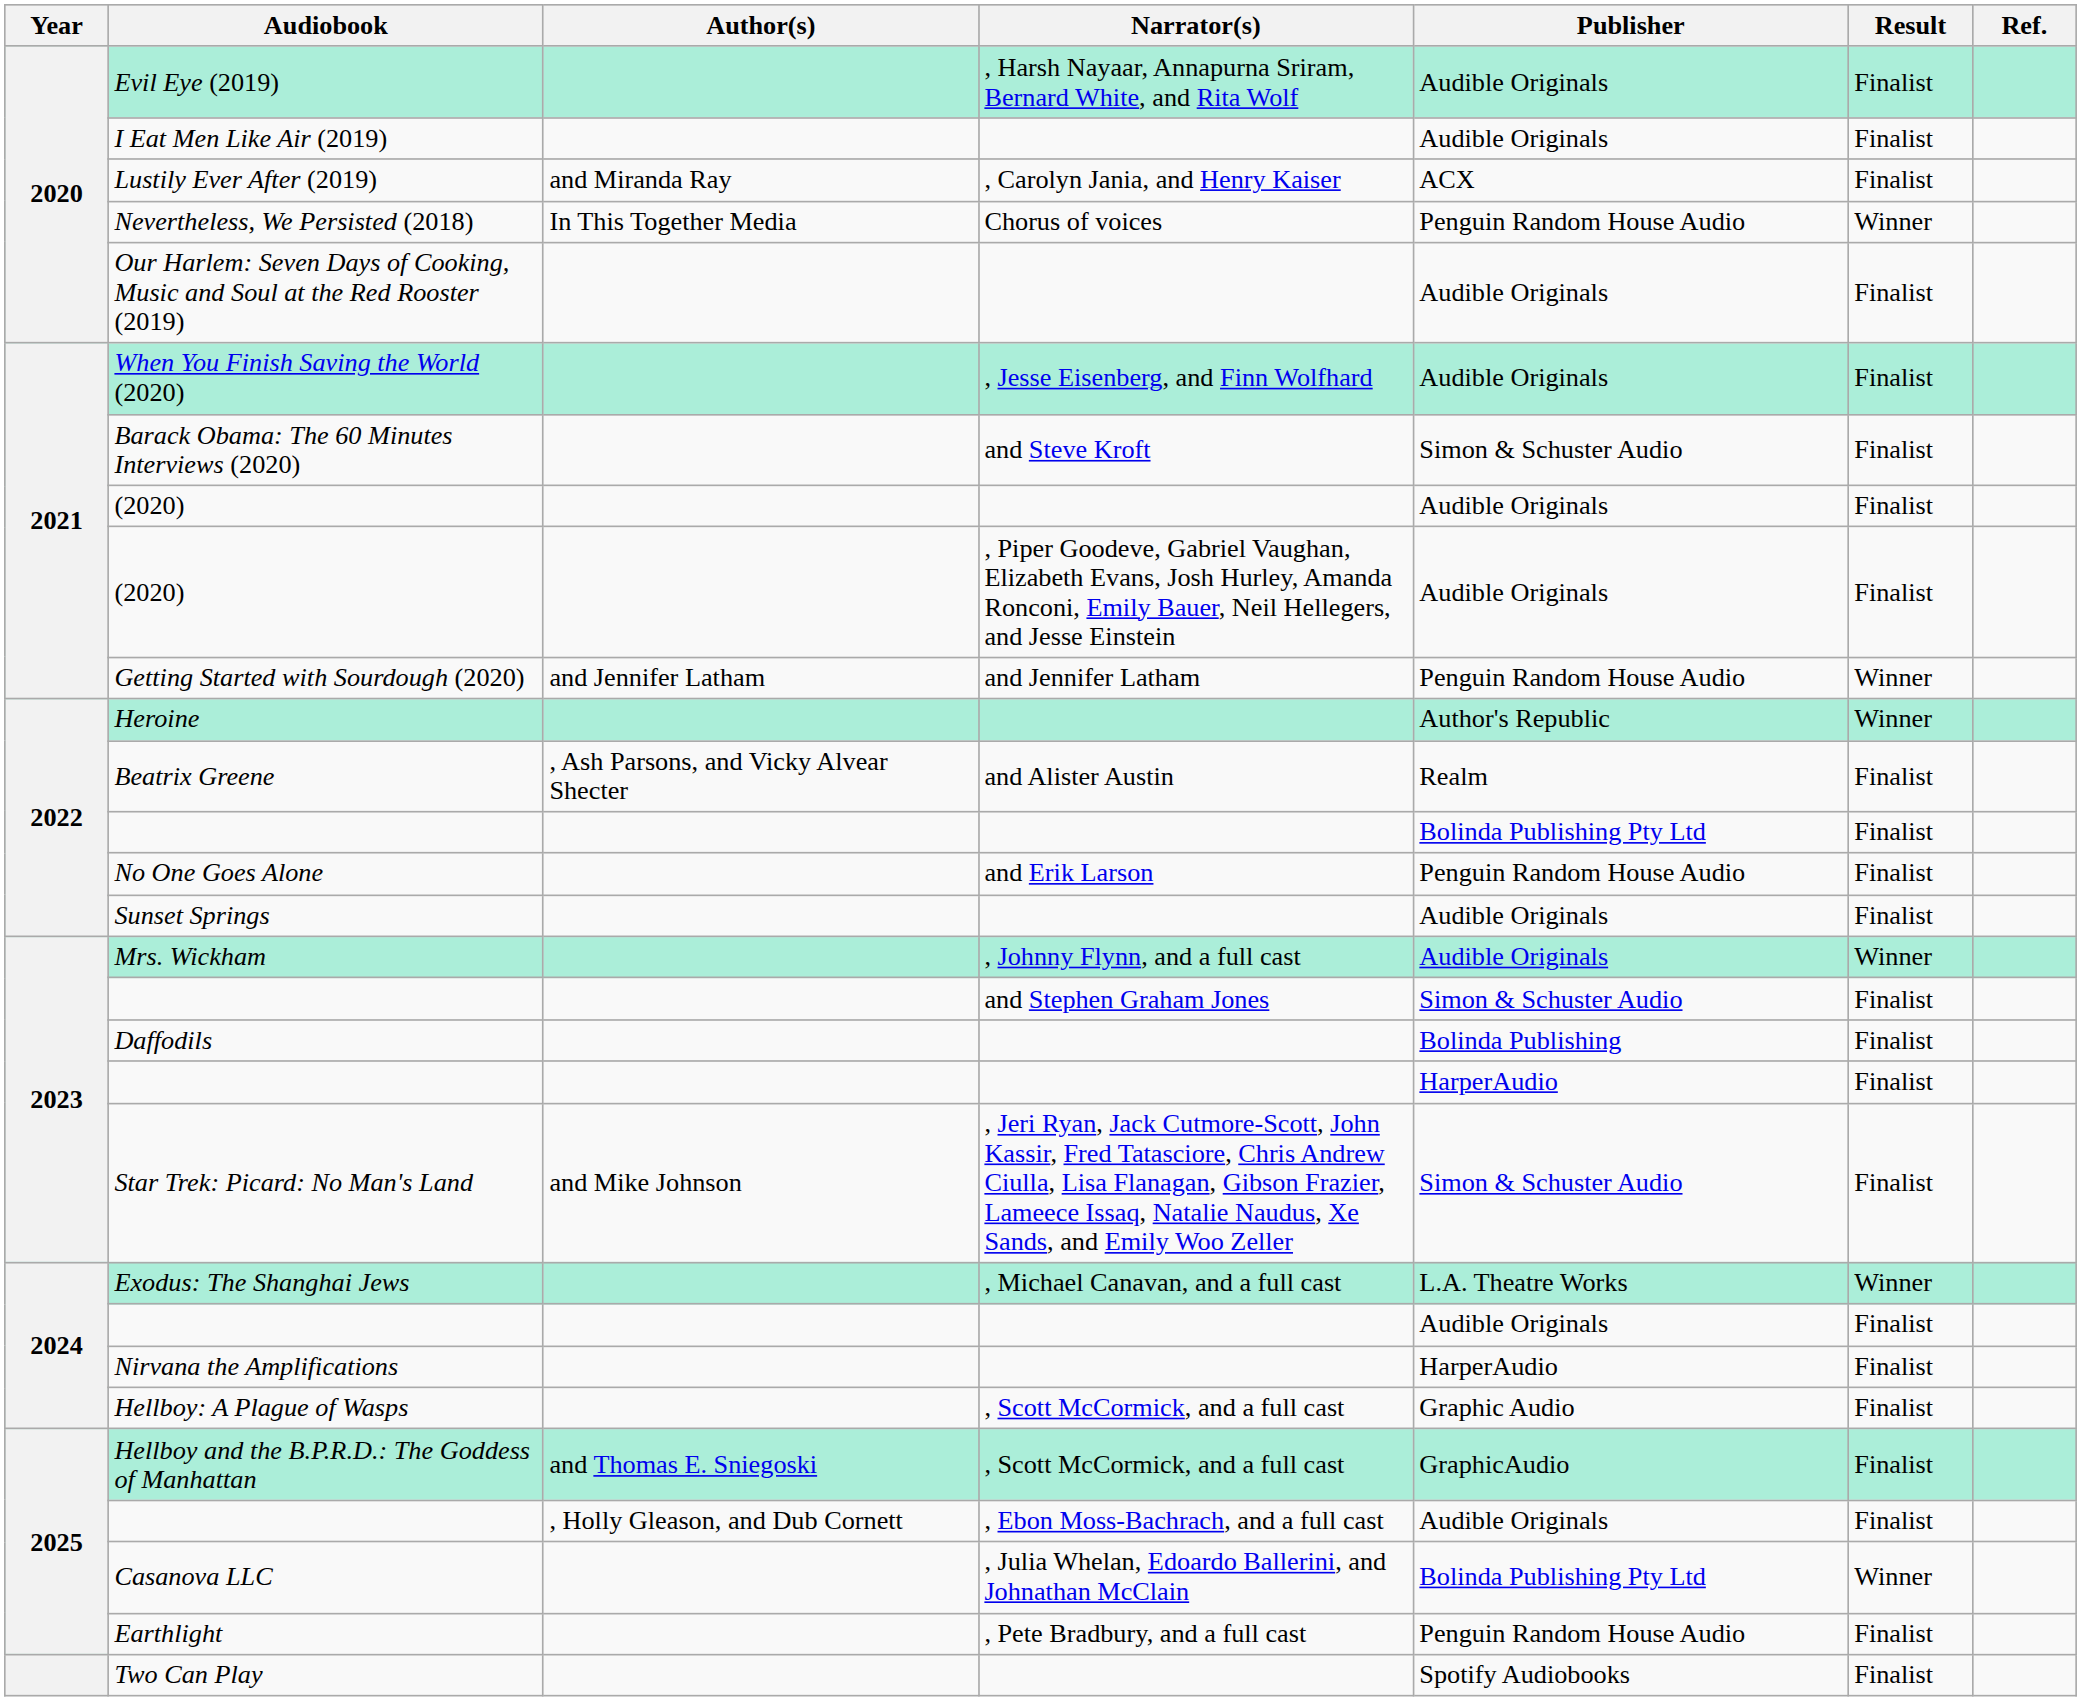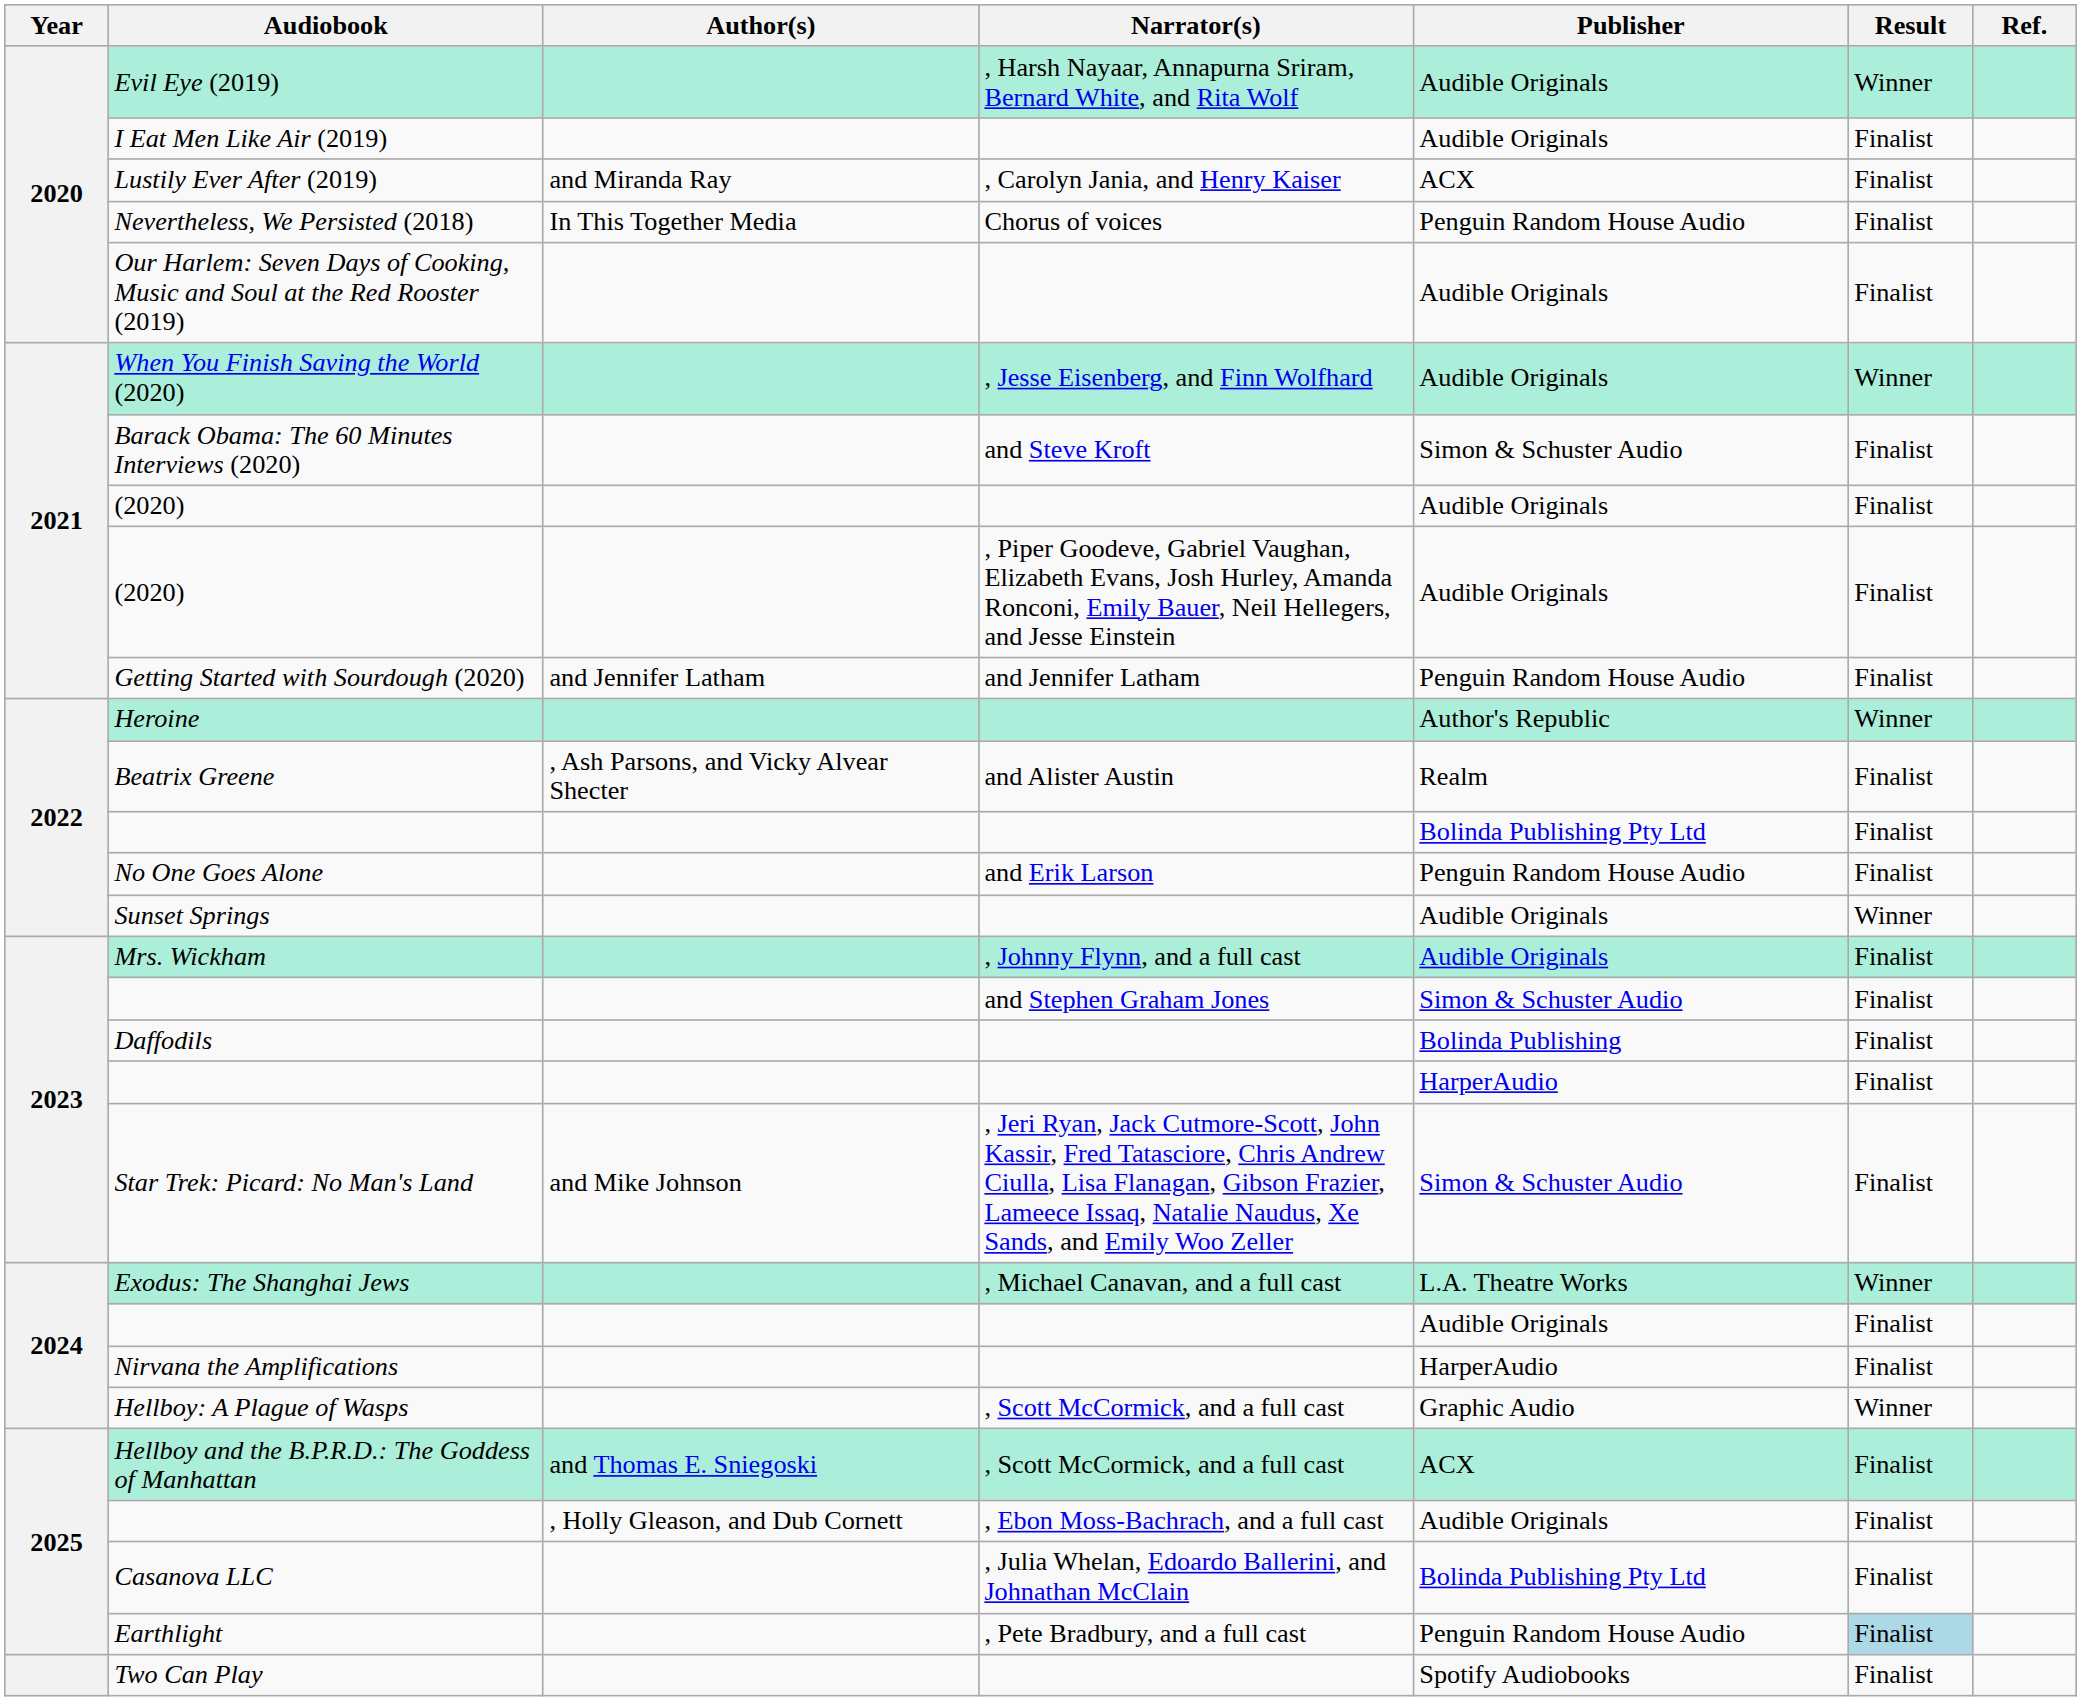 <table class="wikitable sortable mw-collapsible" style="width:100%">
 <tr>
 <th scope="col" width="5%">Year</th>
 <th scope="col" width="21%">Audiobook</th>
 <th scope="col" width="21%">Author(s)</th>
 <th scope="col" width="21%">Narrator(s)</th>
 <th scope="col" width="21%">Publisher</th>
 <th scope="col" width="6%">Result</th>
 <th scope="col" width="5%">Ref.</th>
 </tr>
 <tr style="background:#ABEED9">
 <th rowspan="5">2020<br></th>
 <td><em>Evil Eye</em> (2019)</td>
 <td></td>
 <td>, Harsh Nayaar, Annapurna Sriram, <a href='#'>Bernard White</a>, and <a href='#'>Rita Wolf</a></td>
 <td>Audible Originals</td>
-<td>Finalist</td>
+<td>Winner</td>
 <td></td>
 </tr>
 <tr>
 <td><em>I Eat Men Like Air</em> (2019)</td>
 <td></td>
 <td></td>
 <td>Audible Originals</td>
 <td>Finalist</td>
 <td></td>
 </tr>
 <tr>
 <td><em>Lustily Ever After</em> (2019)</td>
 <td> and Miranda Ray</td>
 <td>, Carolyn Jania, and <a href='#'>Henry Kaiser</a></td>
 <td>ACX</td>
 <td>Finalist</td>
 <td></td>
 </tr>
 <tr>
 <td><em>Nevertheless, We Persisted</em> (2018)</td>
 <td>In This Together Media</td>
 <td>Chorus of voices</td>
 <td>Penguin Random House Audio</td>
-<td>Winner</td>
+<td>Finalist</td>
 <td></td>
 </tr>
 <tr>
 <td><em>Our Harlem: Seven Days of Cooking, Music and Soul at the Red Rooster</em> (2019)</td>
 <td></td>
 <td></td>
 <td>Audible Originals</td>
 <td>Finalist</td>
 <td></td>
 </tr>
 <tr style="background:#ABEED9">
 <th rowspan="5">2021<br></th>
 <td><em><a href='#'>When You Finish Saving the World</a></em> (2020)</td>
 <td></td>
 <td>, <a href='#'>Jesse Eisenberg</a>, and <a href='#'>Finn Wolfhard</a></td>
 <td>Audible Originals</td>
-<td>Finalist</td>
+<td>Winner</td>
 <td></td>
 </tr>
 <tr>
 <td><em>Barack Obama: The 60 Minutes Interviews</em> (2020)</td>
 <td></td>
 <td> and <a href='#'>Steve Kroft</a></td>
 <td>Simon & Schuster Audio</td>
 <td>Finalist</td>
 <td></td>
 </tr>
 <tr>
 <td><em></em> (2020)</td>
 <td></td>
 <td></td>
 <td>Audible Originals</td>
 <td>Finalist</td>
 <td></td>
 </tr>
 <tr>
 <td><em></em> (2020)</td>
 <td></td>
 <td>, Piper Goodeve, Gabriel Vaughan, Elizabeth Evans, Josh Hurley, Amanda Ronconi, <a href='#'>Emily Bauer</a>, Neil Hellegers, and Jesse Einstein</td>
 <td>Audible Originals</td>
 <td>Finalist</td>
 <td></td>
 </tr>
 <tr>
 <td><em>Getting Started with Sourdough</em> (2020)</td>
 <td> and Jennifer Latham</td>
 <td> and Jennifer Latham</td>
 <td>Penguin Random House Audio</td>
-<td>Winner</td>
+<td>Finalist</td>
 <td></td>
 </tr>
 <tr style="background:#ABEED9">
 <th rowspan="5">2022<br></th>
 <td><em>Heroine</em></td>
 <td></td>
 <td></td>
 <td>Author's Republic</td>
 <td>Winner</td>
 <td></td>
 </tr>
 <tr>
 <td><em>Beatrix Greene</em></td>
 <td>, Ash Parsons, and Vicky Alvear Shecter</td>
 <td> and Alister Austin</td>
 <td>Realm</td>
 <td>Finalist</td>
 <td></td>
 </tr>
 <tr>
 <td><em></em></td>
 <td></td>
 <td></td>
 <td><a href='#'>Bolinda Publishing Pty Ltd</a></td>
 <td>Finalist</td>
 <td></td>
 </tr>
 <tr>
 <td><em>No One Goes Alone</em></td>
 <td></td>
 <td> and <a href='#'>Erik Larson</a></td>
 <td>Penguin Random House Audio</td>
 <td>Finalist</td>
 <td></td>
 </tr>
 <tr>
 <td><em>Sunset Springs</em></td>
 <td></td>
 <td></td>
 <td>Audible Originals</td>
-<td>Finalist</td>
+<td>Winner</td>
 <td></td>
 </tr>
 <tr style="background:#ABEED9">
 <th rowspan="5">2023<br></th>
 <td><em>Mrs. Wickham</em></td>
 <td></td>
 <td>, <a href='#'>Johnny Flynn</a>, and a full cast</td>
 <td><a href='#'>Audible Originals</a></td>
-<td>Winner</td>
+<td>Finalist</td>
 <td></td>
 </tr>
 <tr>
 <td></td>
 <td></td>
 <td> and <a href='#'>Stephen Graham Jones</a></td>
 <td><a href='#'>Simon & Schuster Audio</a></td>
 <td>Finalist</td>
 <td></td>
 </tr>
 <tr>
 <td><em>Daffodils</em></td>
 <td></td>
 <td></td>
 <td><a href='#'>Bolinda Publishing</a></td>
 <td>Finalist</td>
 <td></td>
 </tr>
 <tr>
 <td></td>
 <td></td>
 <td></td>
 <td><a href='#'>HarperAudio</a></td>
 <td>Finalist</td>
 <td></td>
 </tr>
 <tr>
 <td><em>Star Trek: Picard: No Man's Land</em></td>
 <td> and Mike Johnson</td>
 <td>, <a href='#'>Jeri Ryan</a>, <a href='#'>Jack Cutmore-Scott</a>, <a href='#'>John Kassir</a>, <a href='#'>Fred Tatasciore</a>, <a href='#'>Chris Andrew Ciulla</a>, <a href='#'>Lisa Flanagan</a>, <a href='#'>Gibson Frazier</a>, <a href='#'>Lameece Issaq</a>, <a href='#'>Natalie Naudus</a>, <a href='#'>Xe Sands</a>, and <a href='#'>Emily Woo Zeller</a></td>
 <td><a href='#'>Simon & Schuster Audio</a></td>
 <td>Finalist</td>
 <td></td>
 </tr>
 <tr style="background:#ABEED9">
 <th rowspan="4">2024<br></th>
 <td><em>Exodus: The Shanghai Jews</em></td>
 <td></td>
 <td>, Michael Canavan, and a full cast</td>
 <td>L.A. Theatre Works</td>
 <td>Winner</td>
 <td></td>
 </tr>
 <tr>
 <td></td>
 <td></td>
 <td></td>
 <td>Audible Originals</td>
 <td>Finalist</td>
 <td></td>
 </tr>
 <tr>
 <td><em>Nirvana the Amplifications</em></td>
 <td></td>
 <td></td>
 <td>HarperAudio</td>
 <td>Finalist</td>
 <td></td>
 </tr>
 <tr>
 <td><em>Hellboy: A Plague of Wasps</em></td>
 <td></td>
 <td>, <a href='#'>Scott McCormick</a>, and a full cast</td>
 <td>Graphic Audio</td>
-<td>Finalist</td>
+<td>Winner</td>
 <td></td>
 </tr>
 <tr style="background:#ABEED9">
 <th rowspan="4">2025<br></th>
 <td><em>Hellboy and the B.P.R.D.: The Goddess of Manhattan</em></td>
 <td> and <a href='#'>Thomas E. Sniegoski</a></td>
 <td>, Scott McCormick, and a full cast</td>
-<td>GraphicAudio</td>
+<td>ACX</td>
 <td>Finalist</td>
 <td></td>
 </tr>
 <tr>
 <td></td>
 <td>, Holly Gleason, and Dub Cornett</td>
 <td>, <a href='#'>Ebon Moss-Bachrach</a>, and a full cast</td>
 <td>Audible Originals</td>
 <td>Finalist</td>
 <td></td>
 </tr>
 <tr>
 <td><em>Casanova LLC</em></td>
 <td></td>
 <td>, Julia Whelan, <a href='#'>Edoardo Ballerini</a>, and <a href='#'>Johnathan McClain</a></td>
 <td><a href='#'>Bolinda Publishing Pty Ltd</a></td>
-<td>Winner</td>
+<td>Finalist</td>
 <td></td>
 </tr>
 <tr>
 <td><em>Earthlight</em></td>
 <td></td>
 <td>, Pete Bradbury, and a full cast</td>
 <td>Penguin Random House Audio</td>
-<td>Finalist</td>
+<td style="background: lightblue;">Finalist</td>
 <td></td>
 </tr>
 <tr>
 <th></th>
 <td><em>Two Can Play</em></td>
 <td></td>
 <td></td>
 <td>Spotify Audiobooks</td>
 <td>Finalist</td>
 <td></td>
 </tr>
 </table>
